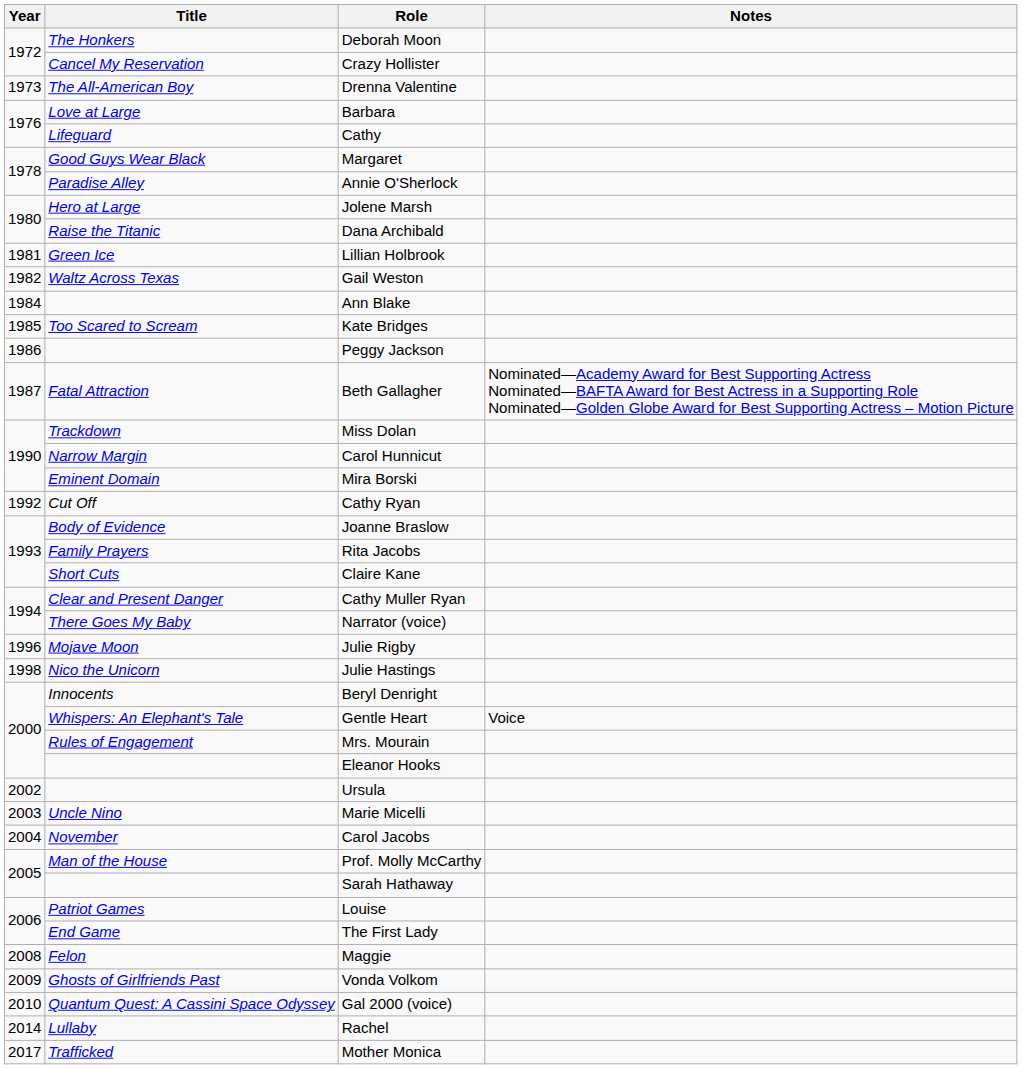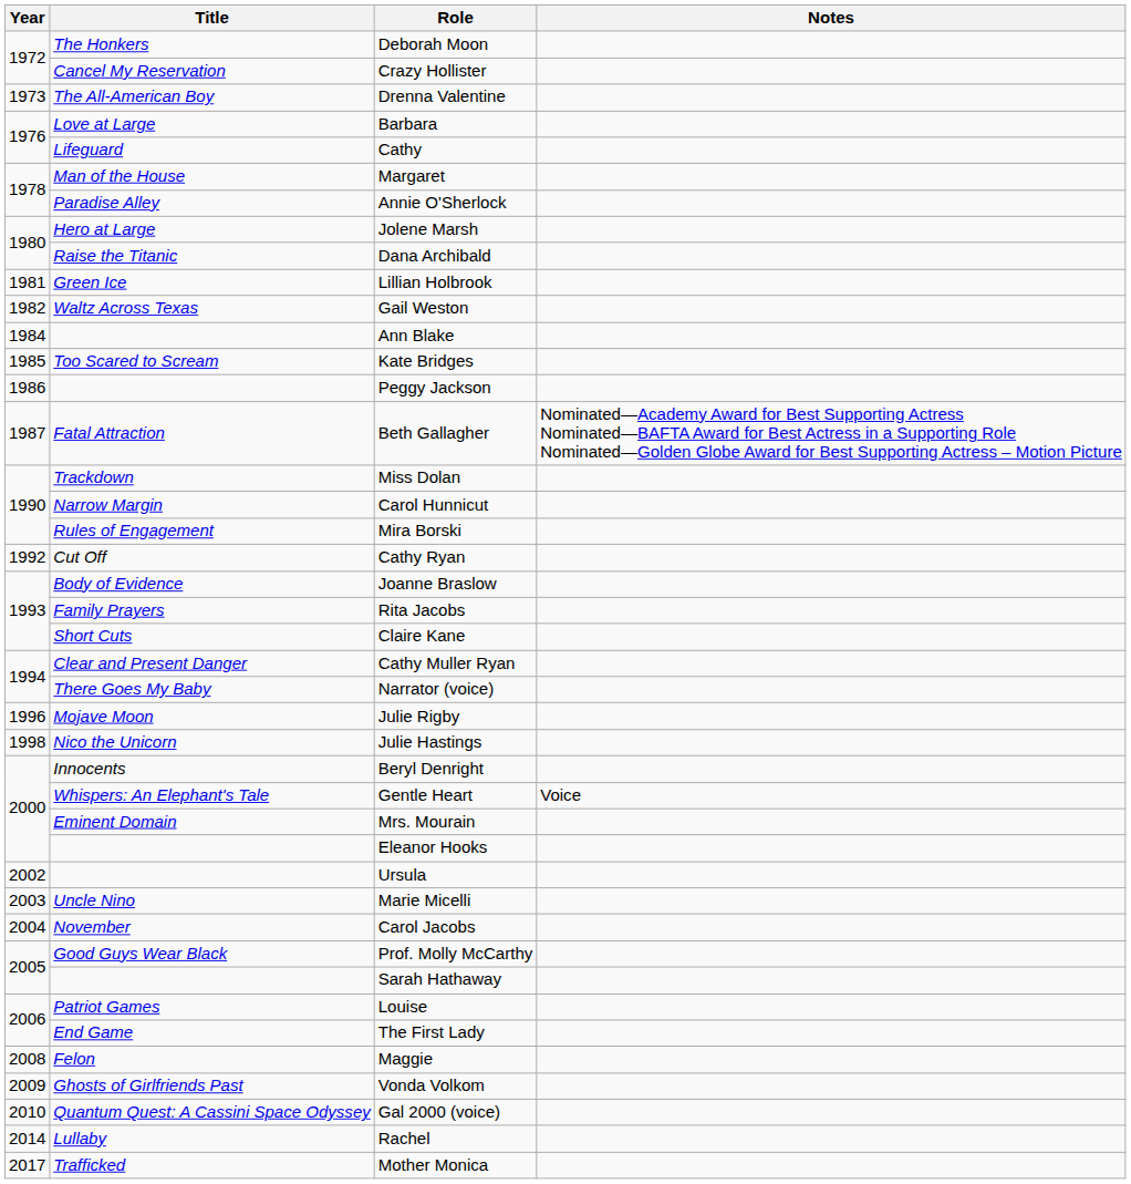 <table class="wikitable sortable">
 <tr>
 <th>Year</th>
 <th>Title</th>
 <th>Role</th>
 <th class="unsortable">Notes</th>
 </tr>
 <tr>
 <td rowspan="2">1972</td>
 <td><em><a href='#'>The Honkers</a></em></td>
 <td>Deborah Moon</td>
 <td></td>
 </tr>
 <tr>
 <td><em><a href='#'>Cancel My Reservation</a></em></td>
 <td>Crazy Hollister</td>
 <td></td>
 </tr>
 <tr>
 <td>1973</td>
 <td><em><a href='#'>The All-American Boy</a></em></td>
 <td>Drenna Valentine</td>
 <td></td>
 </tr>
 <tr>
 <td rowspan="2">1976</td>
 <td><em><a href='#'>Love at Large</a></em></td>
 <td>Barbara</td>
 <td></td>
 </tr>
 <tr>
 <td><em><a href='#'>Lifeguard</a></em></td>
 <td>Cathy</td>
 <td></td>
 </tr>
 <tr>
 <td rowspan="2">1978</td>
-<td><em><a href='#'>Good Guys Wear Black</a></em></td>
+<td><em><a href='#'>Man of the House</a></em></td>
 <td>Margaret</td>
 <td></td>
 </tr>
 <tr>
 <td><em><a href='#'>Paradise Alley</a></em></td>
 <td>Annie O'Sherlock</td>
 <td></td>
 </tr>
 <tr>
 <td rowspan="2">1980</td>
 <td><em><a href='#'>Hero at Large</a></em></td>
 <td>Jolene Marsh</td>
 <td></td>
 </tr>
 <tr>
 <td><em><a href='#'>Raise the Titanic</a></em></td>
 <td>Dana Archibald</td>
 <td></td>
 </tr>
 <tr>
 <td>1981</td>
 <td><em><a href='#'>Green Ice</a></em></td>
 <td>Lillian Holbrook</td>
 <td></td>
 </tr>
 <tr>
 <td>1982</td>
 <td><em><a href='#'>Waltz Across Texas</a></em></td>
 <td>Gail Weston</td>
 <td></td>
 </tr>
 <tr>
 <td>1984</td>
 <td><em></em></td>
 <td>Ann Blake</td>
 <td></td>
 </tr>
 <tr>
 <td>1985</td>
 <td><em><a href='#'>Too Scared to Scream</a></em></td>
 <td>Kate Bridges</td>
 <td></td>
 </tr>
 <tr>
 <td>1986</td>
 <td><em></em></td>
 <td>Peggy Jackson</td>
 <td></td>
 </tr>
 <tr>
 <td>1987</td>
 <td><em><a href='#'>Fatal Attraction</a></em></td>
 <td>Beth Gallagher</td>
 <td>Nominated—<a href='#'>Academy Award for Best Supporting Actress</a><br>Nominated—<a href='#'>BAFTA Award for Best Actress in a Supporting Role</a><br>Nominated—<a href='#'>Golden Globe Award for Best Supporting Actress – Motion Picture</a></td>
 </tr>
 <tr>
 <td rowspan="3">1990</td>
 <td><em><a href='#'>Trackdown</a></em></td>
 <td>Miss Dolan</td>
 <td></td>
 </tr>
 <tr>
 <td><em><a href='#'>Narrow Margin</a></em></td>
 <td>Carol Hunnicut</td>
 <td></td>
 </tr>
 <tr>
-<td><em><a href='#'>Eminent Domain</a></em></td>
+<td><em><a href='#'>Rules of Engagement</a></em></td>
 <td>Mira Borski</td>
 <td></td>
 </tr>
 <tr>
 <td>1992</td>
 <td><em>Cut Off</em></td>
 <td>Cathy Ryan</td>
 <td></td>
 </tr>
 <tr>
 <td rowspan="3">1993</td>
 <td><em><a href='#'>Body of Evidence</a></em></td>
 <td>Joanne Braslow</td>
 <td></td>
 </tr>
 <tr>
 <td><em><a href='#'>Family Prayers</a></em></td>
 <td>Rita Jacobs</td>
 <td></td>
 </tr>
 <tr>
 <td><em><a href='#'>Short Cuts</a></em></td>
 <td>Claire Kane</td>
 <td></td>
 </tr>
 <tr>
 <td rowspan="2">1994</td>
 <td><em><a href='#'>Clear and Present Danger</a></em></td>
 <td>Cathy Muller Ryan</td>
 <td></td>
 </tr>
 <tr>
 <td><em><a href='#'>There Goes My Baby</a></em></td>
 <td>Narrator (voice)</td>
 <td></td>
 </tr>
 <tr>
 <td>1996</td>
 <td><em><a href='#'>Mojave Moon</a></em></td>
 <td>Julie Rigby</td>
 <td></td>
 </tr>
 <tr>
 <td>1998</td>
 <td><em><a href='#'>Nico the Unicorn</a></em></td>
 <td>Julie Hastings</td>
 <td></td>
 </tr>
 <tr>
 <td rowspan="4">2000</td>
 <td><em>Innocents</em></td>
 <td>Beryl Denright</td>
 <td></td>
 </tr>
 <tr>
 <td><em><a href='#'>Whispers: An Elephant's Tale</a></em></td>
 <td>Gentle Heart</td>
 <td>Voice</td>
 </tr>
 <tr>
-<td><em><a href='#'>Rules of Engagement</a></em></td>
+<td><em><a href='#'>Eminent Domain</a></em></td>
 <td>Mrs. Mourain</td>
 <td></td>
 </tr>
 <tr>
 <td><em></em></td>
 <td>Eleanor Hooks</td>
 <td></td>
 </tr>
 <tr>
 <td>2002</td>
 <td><em></em></td>
 <td>Ursula</td>
 <td></td>
 </tr>
 <tr>
 <td>2003</td>
 <td><em><a href='#'>Uncle Nino</a></em></td>
 <td>Marie Micelli</td>
 <td></td>
 </tr>
 <tr>
 <td>2004</td>
 <td><em><a href='#'>November</a></em></td>
 <td>Carol Jacobs</td>
 <td></td>
 </tr>
 <tr>
 <td rowspan="2">2005</td>
-<td><em><a href='#'>Man of the House</a></em></td>
+<td><em><a href='#'>Good Guys Wear Black</a></em></td>
 <td>Prof. Molly McCarthy</td>
 <td></td>
 </tr>
 <tr>
 <td><em></em></td>
 <td>Sarah Hathaway</td>
 <td></td>
 </tr>
 <tr>
 <td rowspan="2">2006</td>
 <td><em><a href='#'>Patriot Games</a></em></td>
 <td>Louise</td>
 <td></td>
 </tr>
 <tr>
 <td><em><a href='#'>End Game</a></em></td>
 <td>The First Lady</td>
 <td></td>
 </tr>
 <tr>
 <td>2008</td>
 <td><em><a href='#'>Felon</a></em></td>
 <td>Maggie</td>
 <td></td>
 </tr>
 <tr>
 <td>2009</td>
 <td><em><a href='#'>Ghosts of Girlfriends Past</a></em></td>
 <td>Vonda Volkom</td>
 <td></td>
 </tr>
 <tr>
 <td>2010</td>
 <td><em><a href='#'>Quantum Quest: A Cassini Space Odyssey</a></em></td>
 <td>Gal 2000 (voice)</td>
 <td></td>
 </tr>
 <tr>
 <td>2014</td>
 <td><em><a href='#'>Lullaby</a></em></td>
 <td>Rachel</td>
 <td></td>
 </tr>
 <tr>
 <td>2017</td>
 <td><em><a href='#'>Trafficked</a></em></td>
 <td>Mother Monica</td>
 <td></td>
 </tr>
 </table>
